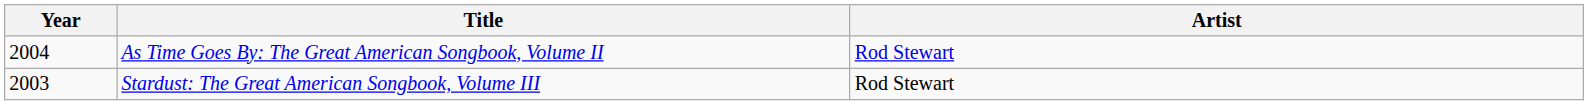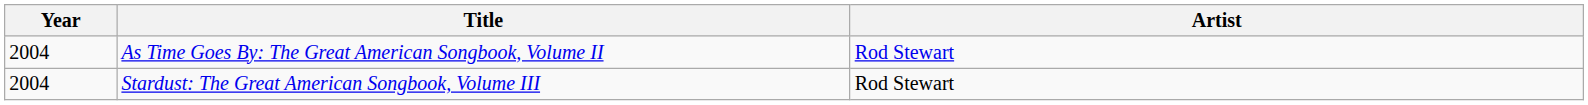 <table class="wikitable sortable" style="width:100%;">
 <tr>
 <th style="width:30px;">Year</th>
 <th style="width:250px;">Title</th>
 <th style="width:250px;">Artist</th>
 </tr>
 <tr>
 <td>2004</td>
 <td><em><a href='#'>As Time Goes By: The Great American Songbook, Volume II</a></em></td>
 <td><a href='#'>Rod Stewart</a></td>
 </tr>
 <tr>
-<td>2003</td>
+<td>2004</td>
 <td><em><a href='#'>Stardust: The Great American Songbook, Volume III</a></em></td>
 <td>Rod Stewart</td>
 </tr>
 </table>
